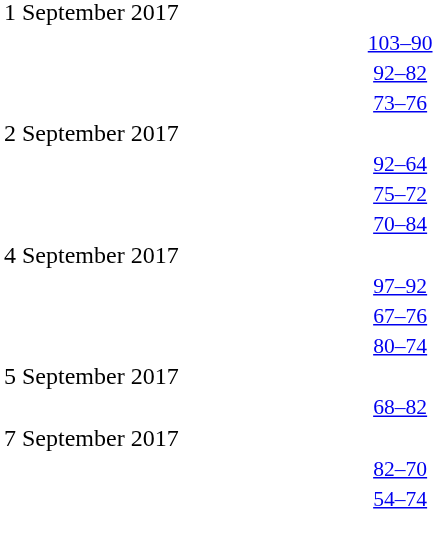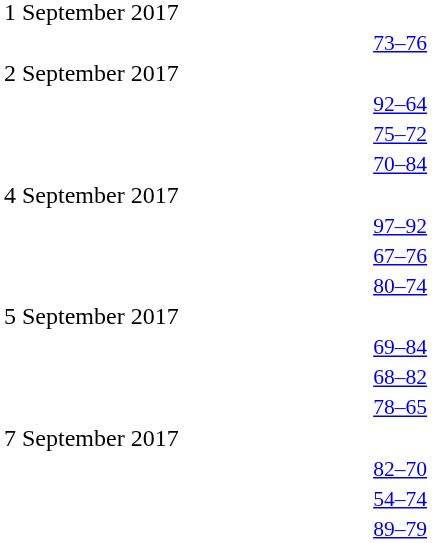 <table style="width:100%;" cellspacing="1">
 <tr>
 <th width=25%></th>
 <th width=2%></th>
 <th width=6%></th>
 <th width=2%></th>
 <th width=25%></th>
 </tr>
 <tr>
 <td>1 September 2017</td>
-</tr>
-<tr style=font-size:90%>
-<td align=right></td>
-<td></td>
-<td align=center><a href='#'>103–90</a></td>
-<td></td>
-<td></td>
-<td></td>
-</tr>
-<tr style=font-size:90%>
-<td align=right></td>
-<td></td>
-<td align=center><a href='#'>92–82</a></td>
-<td></td>
-<td></td>
-<td></td>
 </tr>
 <tr style=font-size:90%>
 <td align=right></td>
 <td></td>
 <td align=center><a href='#'>73–76</a></td>
 <td></td>
 <td></td>
 <td></td>
 </tr>
 <tr>
 <td>2 September 2017</td>
 </tr>
 <tr style=font-size:90%>
 <td align=right></td>
 <td></td>
 <td align=center><a href='#'>92–64</a></td>
 <td></td>
 <td></td>
 <td></td>
 </tr>
 <tr style=font-size:90%>
 <td align=right></td>
 <td></td>
 <td align=center><a href='#'>75–72</a></td>
 <td></td>
 <td></td>
 <td></td>
 </tr>
 <tr style=font-size:90%>
 <td align=right></td>
 <td></td>
 <td align=center><a href='#'>70–84</a></td>
 <td></td>
 <td></td>
 <td></td>
 </tr>
 <tr>
 <td>4 September 2017</td>
 </tr>
 <tr style=font-size:90%>
 <td align=right></td>
 <td></td>
 <td align=center><a href='#'>97–92</a></td>
 <td></td>
 <td></td>
 <td></td>
 </tr>
 <tr style=font-size:90%>
 <td align=right></td>
 <td></td>
 <td align=center><a href='#'>67–76</a></td>
 <td></td>
 <td></td>
 <td></td>
 </tr>
 <tr style=font-size:90%>
 <td align=right></td>
 <td></td>
 <td align=center><a href='#'>80–74</a></td>
 <td></td>
 <td></td>
 <td></td>
 </tr>
 <tr>
 <td>5 September 2017</td>
 </tr>
 <tr style=font-size:90%>
 <td align=right></td>
 <td></td>
+<td align=center><a href='#'>69–84</a></td>
+<td></td>
+<td></td>
+<td></td>
+</tr>
+<tr style=font-size:90%>
+<td align=right></td>
+<td></td>
 <td align=center><a href='#'>68–82</a></td>
+<td></td>
+<td></td>
+<td></td>
+</tr>
+<tr style=font-size:90%>
+<td align=right></td>
+<td></td>
+<td align=center><a href='#'>78–65</a></td>
 <td></td>
 <td></td>
 <td></td>
 </tr>
 <tr>
 <td>7 September 2017</td>
 </tr>
 <tr style=font-size:90%>
 <td align=right></td>
 <td></td>
 <td align=center><a href='#'>82–70</a></td>
 <td></td>
 <td></td>
 <td></td>
 </tr>
 <tr style=font-size:90%>
 <td align=right></td>
 <td></td>
 <td align=center><a href='#'>54–74</a></td>
 <td></td>
 <td></td>
 <td></td>
 </tr>
+<tr style=font-size:90%>
+<td align=right></td>
+<td></td>
+<td align=center><a href='#'>89–79</a></td>
+<td></td>
+<td></td>
+<td></td>
+</tr>
 </table>
